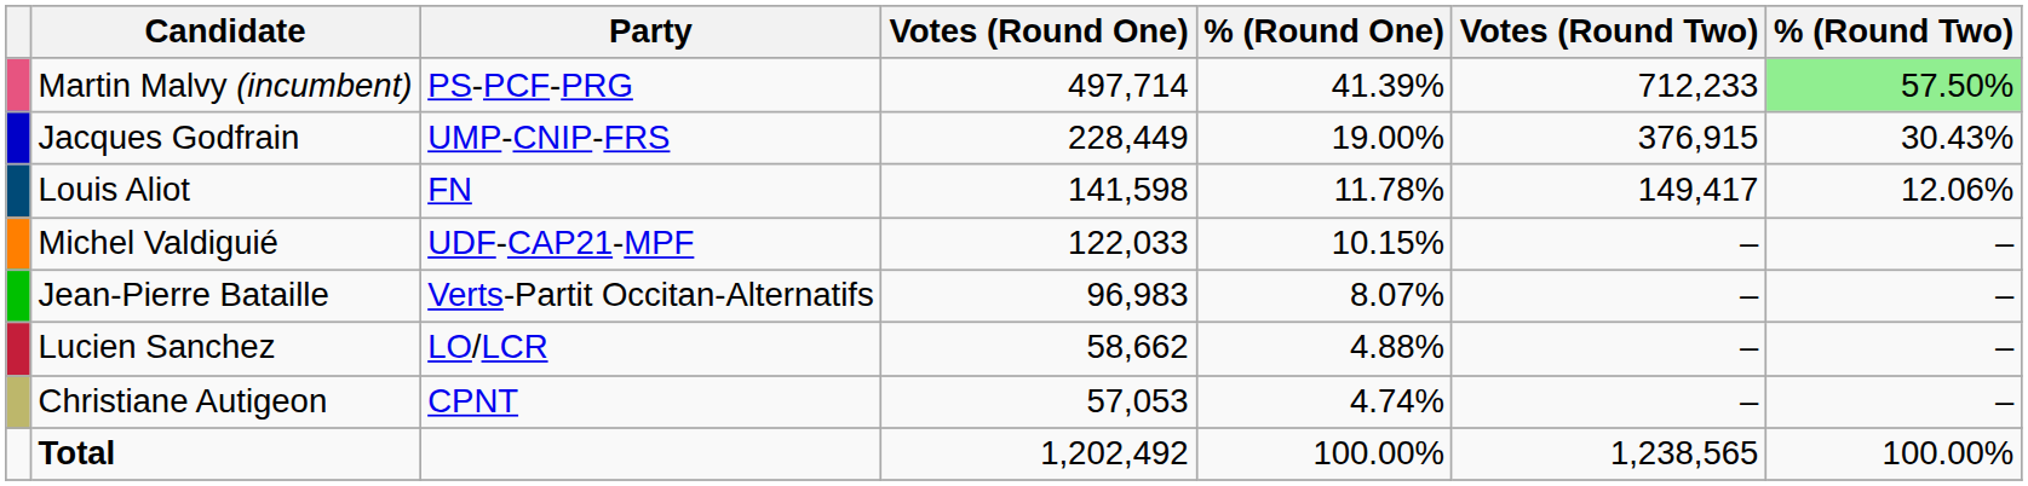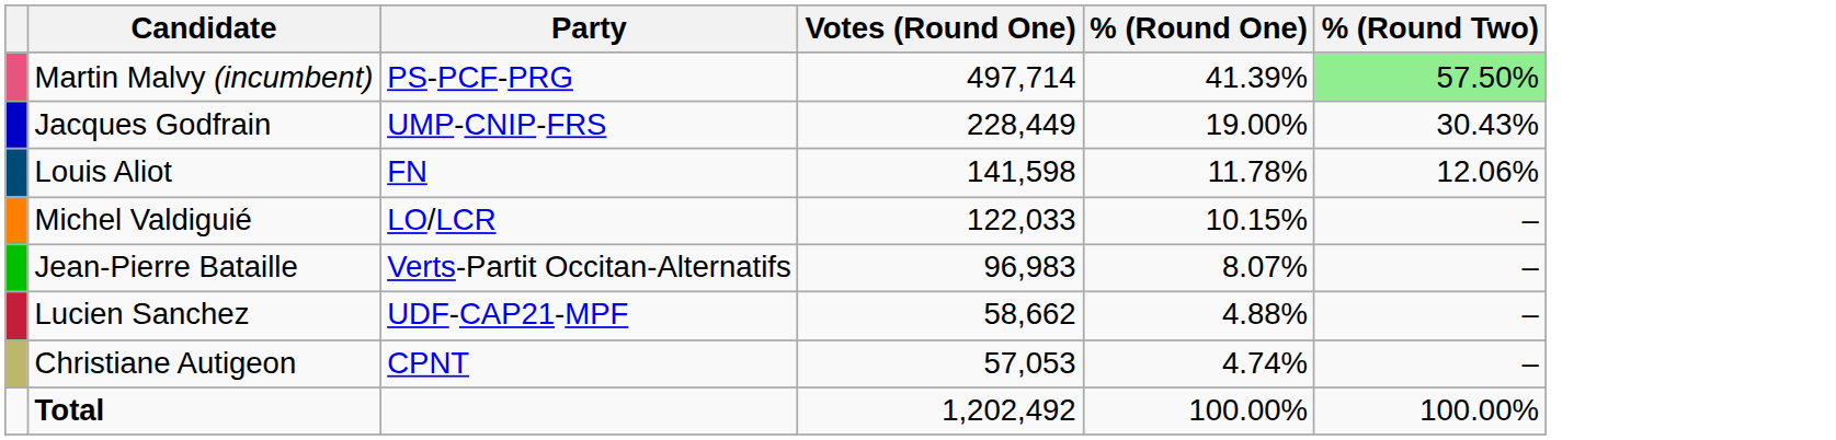 <table class="wikitable" style="text-align:right">
 <tr>
 <th></th>
 <th>Candidate</th>
 <th>Party</th>
 <th>Votes (Round One)</th>
 <th>% (Round One)</th>
-<th>Votes (Round Two)</th>
 <th>% (Round Two)</th>
 </tr>
 <tr>
 <td bgcolor="#E75480"> </td>
 <td align=left>Martin Malvy  <em>(incumbent)</em></td>
 <td align=left><a href='#'>PS</a>-<a href='#'>PCF</a>-<a href='#'>PRG</a></td>
 <td>497,714</td>
 <td>41.39%</td>
-<td>712,233</td>
 <td style="background: lightgreen;">57.50%</td>
 </tr>
 <tr>
 <td bgcolor="#0000C8"> </td>
 <td align=left>Jacques Godfrain</td>
 <td align=left><a href='#'>UMP</a>-<a href='#'>CNIP</a>-<a href='#'>FRS</a></td>
 <td>228,449</td>
 <td>19.00%</td>
-<td>376,915</td>
 <td>30.43%</td>
 </tr>
 <tr>
 <td bgcolor="#004A77"> </td>
 <td align=left>Louis Aliot</td>
 <td align=left><a href='#'>FN</a></td>
 <td>141,598</td>
 <td>11.78%</td>
-<td>149,417</td>
 <td>12.06%</td>
 </tr>
 <tr>
 <td bgcolor="#FF7F00"> </td>
 <td align=left>Michel Valdiguié</td>
-<td align=left><a href='#'>UDF</a>-<a href='#'>CAP21</a>-<a href='#'>MPF</a></td>
+<td align=left><a href='#'>LO</a>/<a href='#'>LCR</a></td>
 <td>122,033</td>
 <td>10.15%</td>
-<td>–</td>
 <td>–</td>
 </tr>
 <tr>
 <td bgcolor="#00c000"> </td>
 <td align=left>Jean-Pierre Bataille</td>
 <td align=left><a href='#'>Verts</a>-Partit Occitan-Alternatifs</td>
 <td>96,983</td>
 <td>8.07%</td>
 <td>–</td>
-<td>–</td>
 </tr>
 <tr>
 <td bgcolor="#C41E3A"> </td>
 <td align=left>Lucien Sanchez</td>
-<td align=left><a href='#'>LO</a>/<a href='#'>LCR</a></td>
+<td align=left><a href='#'>UDF</a>-<a href='#'>CAP21</a>-<a href='#'>MPF</a></td>
 <td>58,662</td>
 <td>4.88%</td>
-<td>–</td>
 <td>–</td>
 </tr>
 <tr>
 <td bgcolor="#BDB76B"> </td>
 <td align=left>Christiane Autigeon</td>
 <td align=left><a href='#'>CPNT</a></td>
 <td>57,053</td>
 <td>4.74%</td>
 <td>–</td>
-<td>–</td>
 </tr>
 <tr>
 <td></td>
 <td align=left><strong>Total</strong></td>
 <td align=left></td>
 <td>1,202,492</td>
 <td>100.00%</td>
-<td>1,238,565</td>
 <td>100.00%</td>
 </tr>
 </table>
